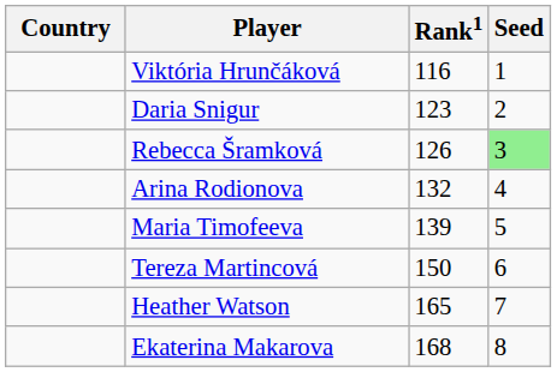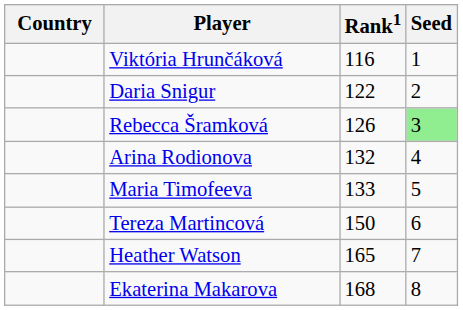 <table class="sortable wikitable">
 <tr>
 <th width="70">Country</th>
 <th width="175">Player</th>
 <th>Rank<sup>1</sup></th>
 <th>Seed</th>
 </tr>
 <tr>
 <td></td>
 <td><a href='#'>Viktória Hrunčáková</a></td>
 <td>116</td>
 <td>1</td>
 </tr>
 <tr>
 <td></td>
 <td><a href='#'>Daria Snigur</a></td>
-<td>123</td>
+<td>122</td>
 <td>2</td>
 </tr>
 <tr>
 <td></td>
 <td><a href='#'>Rebecca Šramková</a></td>
 <td>126</td>
 <td style="background: lightgreen;">3</td>
 </tr>
 <tr>
 <td></td>
 <td><a href='#'>Arina Rodionova</a></td>
 <td>132</td>
 <td>4</td>
 </tr>
 <tr>
 <td></td>
 <td><a href='#'>Maria Timofeeva</a></td>
-<td>139</td>
+<td>133</td>
 <td>5</td>
 </tr>
 <tr>
 <td></td>
 <td><a href='#'>Tereza Martincová</a></td>
 <td>150</td>
 <td>6</td>
 </tr>
 <tr>
 <td></td>
 <td><a href='#'>Heather Watson</a></td>
 <td>165</td>
 <td>7</td>
 </tr>
 <tr>
 <td></td>
 <td><a href='#'>Ekaterina Makarova</a></td>
 <td>168</td>
 <td>8</td>
 </tr>
 </table>
